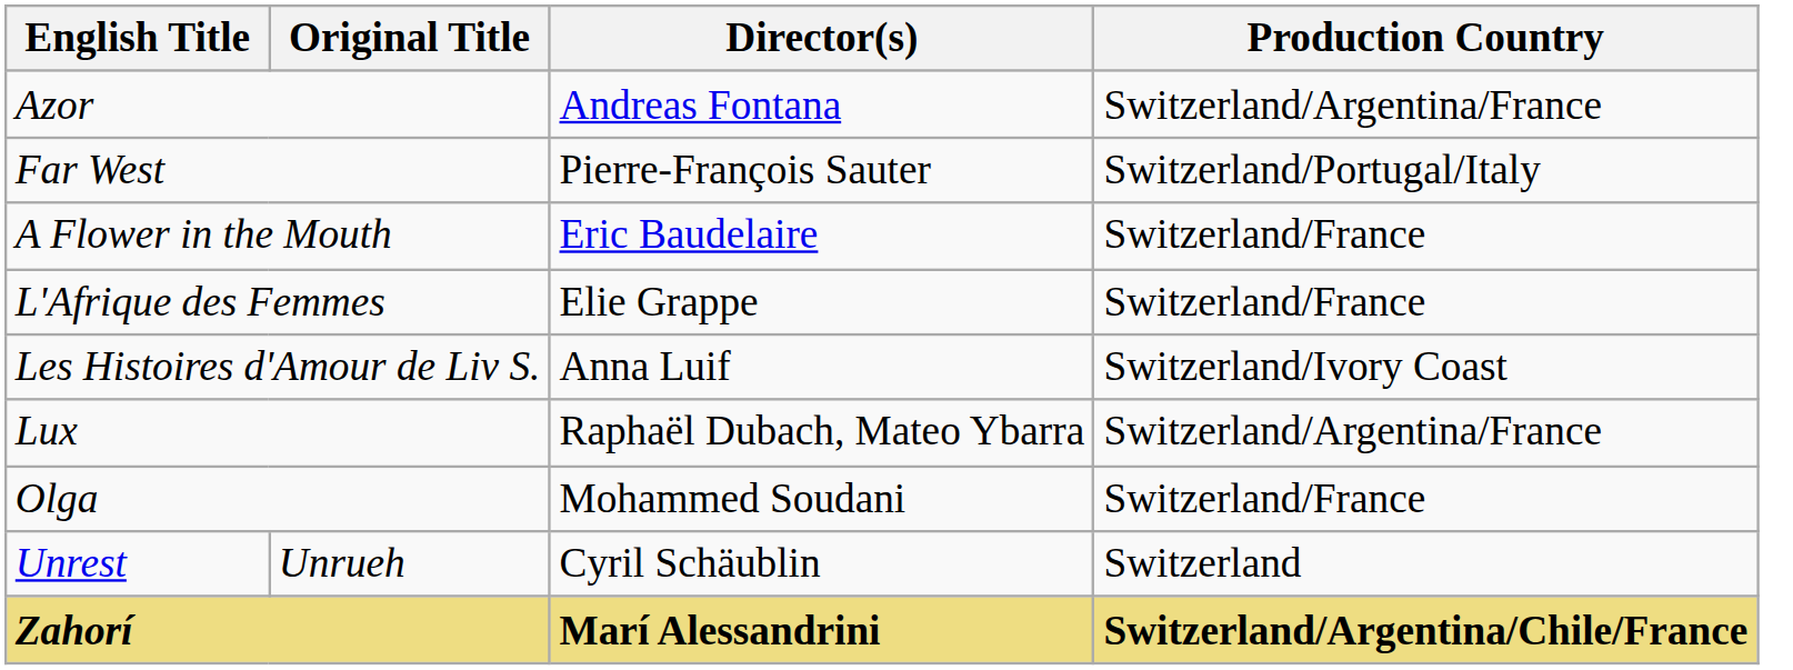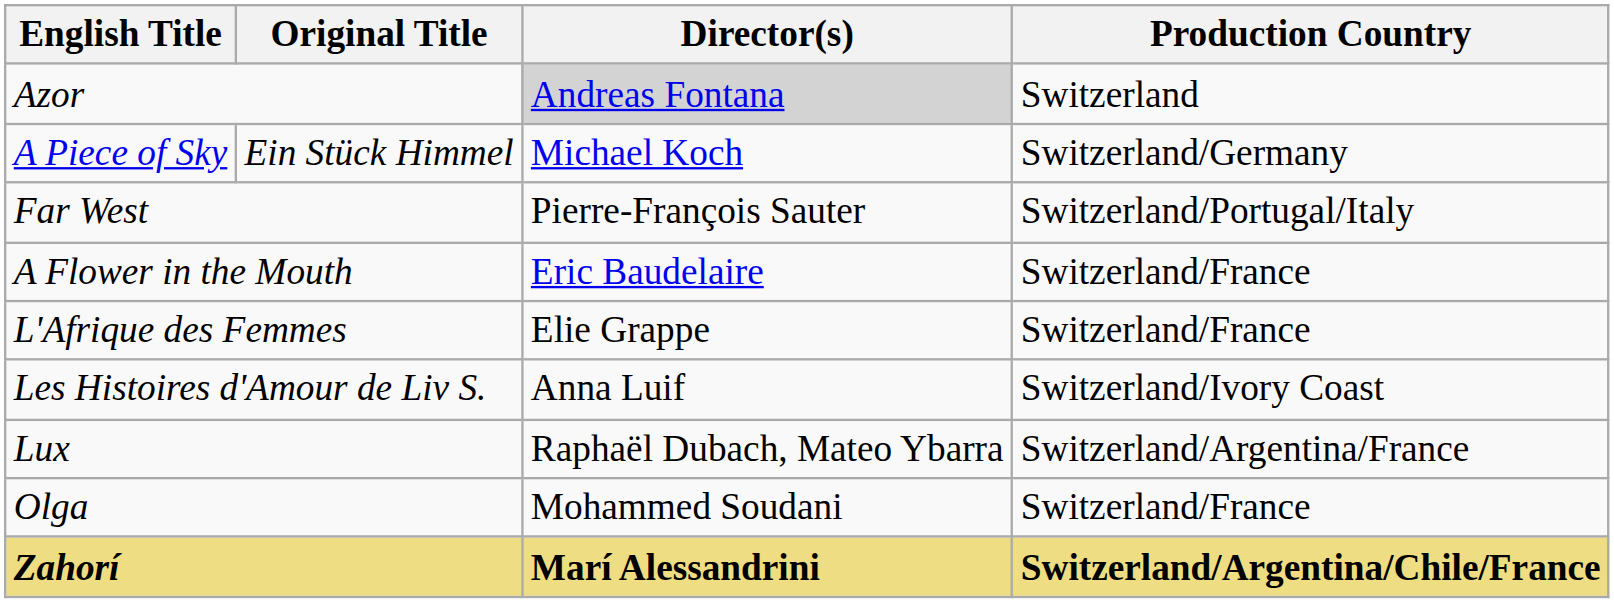 <table class="wikitable">
 <tr>
 <th>English Title</th>
 <th>Original Title</th>
 <th>Director(s)</th>
 <th>Production Country</th>
 </tr>
 <tr>
 <td colspan="2"><em>Azor</em></td>
-<td><a href='#'>Andreas Fontana</a></td>
-<td>Switzerland/Argentina/France</td>
+<td style="background: lightgrey;"><a href='#'>Andreas Fontana</a></td>
+<td>Switzerland</td>
+</tr>
+<tr>
+<td><em><a href='#'>A Piece of Sky</a></em></td>
+<td><em>Ein Stück Himmel</em></td>
+<td><a href='#'>Michael Koch</a></td>
+<td>Switzerland/Germany</td>
 </tr>
 <tr>
 <td colspan="2"><em>Far West</em></td>
 <td>Pierre-François Sauter</td>
 <td>Switzerland/Portugal/Italy</td>
 </tr>
 <tr>
 <td colspan="2"><em>A Flower in the Mouth</em></td>
 <td><a href='#'>Eric Baudelaire</a></td>
 <td>Switzerland/France</td>
 </tr>
 <tr>
 <td colspan="2"><em>L'Afrique des Femmes</em></td>
 <td>Elie Grappe</td>
 <td>Switzerland/France</td>
 </tr>
 <tr>
 <td colspan="2"><em>Les Histoires d'Amour de Liv S.</em></td>
 <td>Anna Luif</td>
 <td>Switzerland/Ivory Coast</td>
 </tr>
 <tr>
 <td colspan="2"><em>Lux</em></td>
 <td>Raphaël Dubach, Mateo Ybarra</td>
 <td>Switzerland/Argentina/France</td>
 </tr>
 <tr>
 <td colspan="2"><em>Olga</em></td>
 <td>Mohammed Soudani</td>
 <td>Switzerland/France</td>
 </tr>
-<tr>
-<td><em><a href='#'>Unrest</a></em></td>
-<td><em>Unrueh</em></td>
-<td>Cyril Schäublin</td>
-<td>Switzerland</td>
-</tr>
 <tr style="background:#eedd82">
 <td colspan="2"><strong><em>Zahorí</em></strong></td>
 <td><strong>Marí Alessandrini</strong></td>
 <td><strong>Switzerland/Argentina/Chile/France</strong></td>
 </tr>
 </table>
